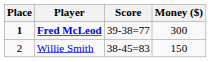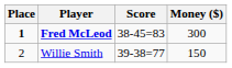 <table class=wikitable>
 <tr>
 <th>Place</th>
 <th>Player</th>
 <th>Score</th>
 <th>Money ($)</th>
 </tr>
 <tr>
 <td align=center><strong>1</strong></td>
 <td> <strong><a href='#'>Fred McLeod</a></strong></td>
-<td align=center>39-38=77</td>
+<td align=center>38-45=83</td>
 <td align=center>300</td>
 </tr>
 <tr>
 <td align=center>2</td>
 <td> <a href='#'>Willie Smith</a></td>
-<td align=center>38-45=83</td>
+<td align=center>39-38=77</td>
 <td align=center>150</td>
 </tr>
 </table>
